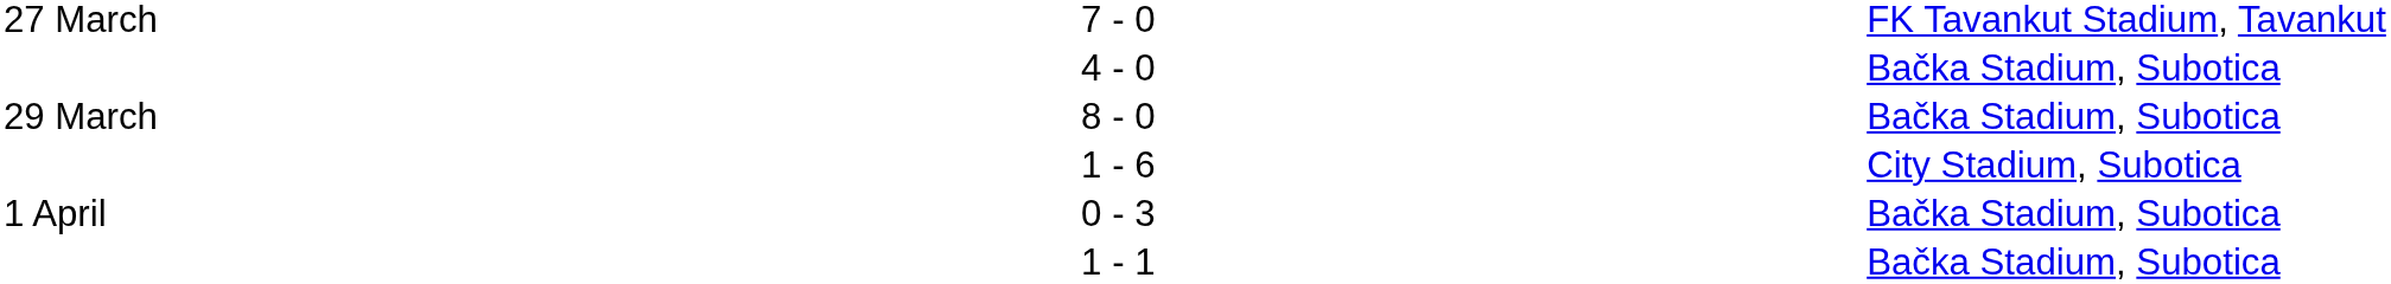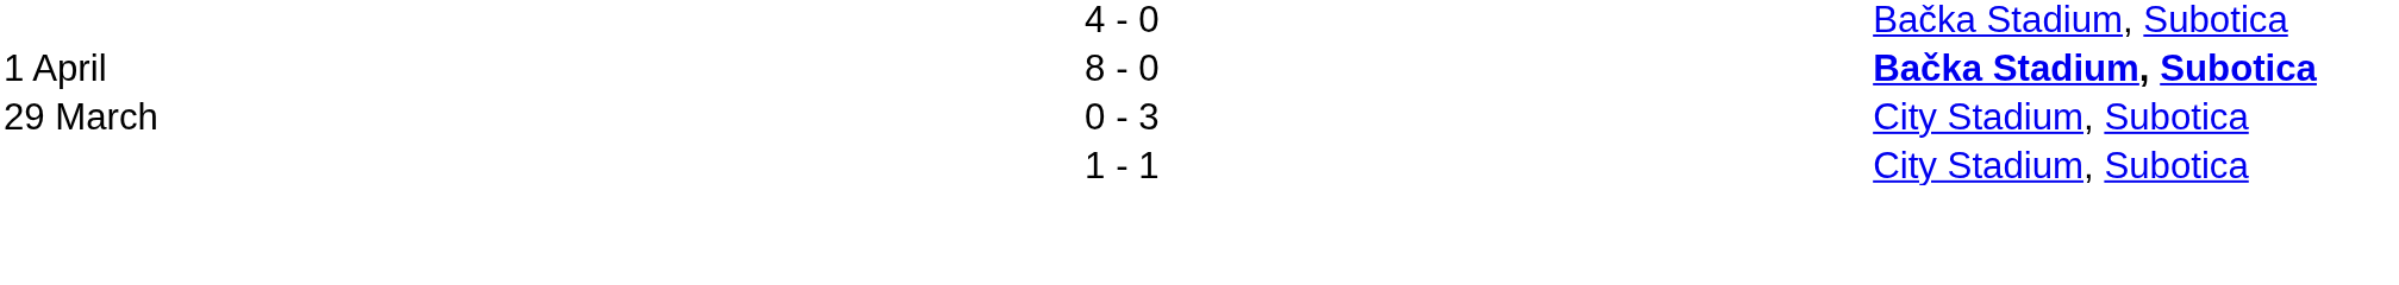 <table cellspacing=1 width=85%>
 <tr>
 <th width=15%></th>
 <th width=25%></th>
 <th width=10%></th>
 <th width=25%></th>
 <th width=25%></th>
 </tr>
 <tr>
-<td>27 March</td>
-<td align=right></td>
-<td align=center>7 - 0</td>
-<td></td>
-<td><a href='#'>FK Tavankut Stadium</a>, <a href='#'>Tavankut</a></td>
-</tr>
-<tr>
 <td></td>
 <td align=right></td>
 <td align=center>4 - 0</td>
 <td></td>
 <td><a href='#'>Bačka Stadium</a>, <a href='#'>Subotica</a></td>
 </tr>
 <tr>
-<td>29 March</td>
+<td>1 April</td>
 <td align=right></td>
 <td align=center>8 - 0</td>
 <td></td>
-<td><a href='#'>Bačka Stadium</a>, <a href='#'>Subotica</a></td>
+<td><strong><a href='#'>Bačka Stadium</a>, <a href='#'>Subotica</a></strong></td>
 </tr>
 <tr>
-<td></td>
-<td align=right></td>
-<td align=center>1 - 6</td>
-<td></td>
-<td><a href='#'>City Stadium</a>, <a href='#'>Subotica</a></td>
-</tr>
-<tr>
-<td>1 April</td>
+<td>29 March</td>
 <td align=right></td>
 <td align=center>0 - 3</td>
 <td></td>
-<td><a href='#'>Bačka Stadium</a>, <a href='#'>Subotica</a></td>
+<td><a href='#'>City Stadium</a>, <a href='#'>Subotica</a></td>
 </tr>
 <tr>
 <td></td>
 <td align=right></td>
 <td align=center>1 - 1</td>
 <td></td>
-<td><a href='#'>Bačka Stadium</a>, <a href='#'>Subotica</a></td>
+<td><a href='#'>City Stadium</a>, <a href='#'>Subotica</a></td>
 </tr>
 </table>
